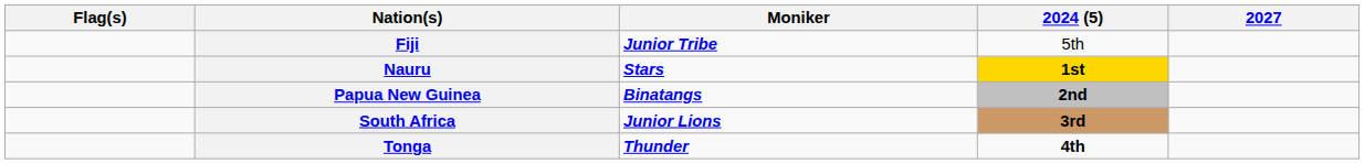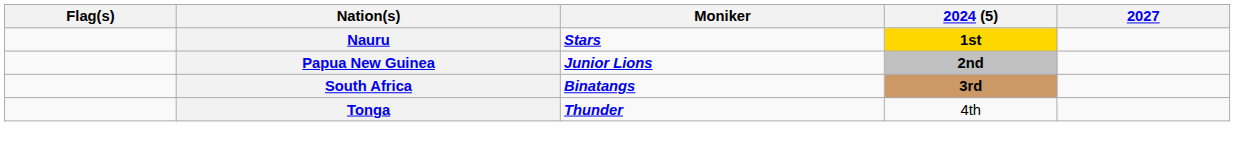 <table class="wikitable sortable" style="width:100%; text-align:left;font-size:95%;">
 <tr>
 <th width="020">Flag(s)</th>
 <th width="120">Nation(s)</th>
 <th width="100">Moniker</th>
 <th width="50"><a href='#'>2024</a>  (5)</th>
 <th width="50"><a href='#'>2027</a></th>
-</tr>
-<tr>
-<td style="text-align:center;"></td>
-<th><a href='#'>Fiji</a></th>
-<td><strong><em><a href='#'>Junior Tribe</a></em></strong></td>
-<td style="text-align:center;">5th</td>
-<td style="text-align:center;"></td>
 </tr>
 <tr>
 <td style="text-align:center;"></td>
 <th><a href='#'>Nauru</a></th>
 <td><strong><em><a href='#'>Stars</a></em></strong></td>
 <td style="text-align:center; background: gold"><strong>1st</strong></td>
 <td style="text-align:center;"></td>
 </tr>
 <tr>
 <td style="text-align:center;"></td>
 <th><a href='#'>Papua New Guinea</a></th>
-<td><strong><em><a href='#'>Binatangs</a></em></strong></td>
+<td><strong><em><a href='#'>Junior Lions</a></em></strong></td>
 <td style="text-align:center; background: silver"><strong>2nd</strong></td>
 <td style="text-align:center;"></td>
 </tr>
 <tr>
 <td style="text-align:center;"></td>
 <th><a href='#'>South Africa</a></th>
-<td><strong><em><a href='#'>Junior Lions</a></em></strong></td>
+<td><strong><em><a href='#'>Binatangs</a></em></strong></td>
 <td style="text-align:center; background-color: #cc9966"><strong>3rd</strong></td>
 <td style="text-align:center;"></td>
 </tr>
 <tr>
 <td style="text-align:center;"></td>
 <th><a href='#'>Tonga</a></th>
 <td><strong><em><a href='#'>Thunder</a></em></strong></td>
-<td style="text-align:center;"><strong>4th</strong></td>
+<td style="text-align:center;">4th</td>
 <td style="text-align:center;"></td>
 </tr>
 </table>
